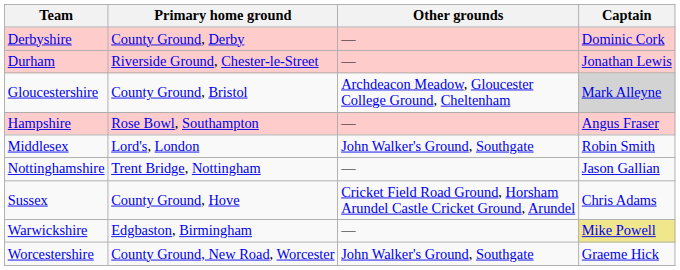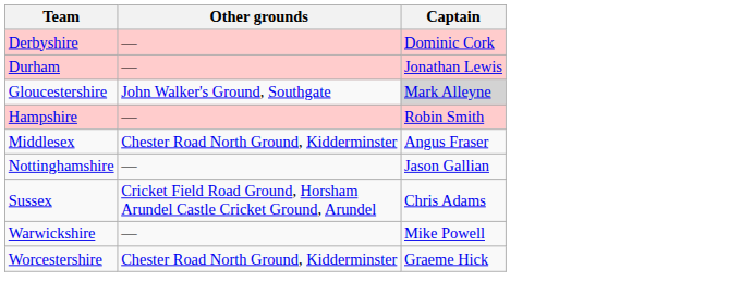 <table class="wikitable sortable">
 <tr>
 <th>Team</th>
-<th>Primary home ground</th>
 <th>Other grounds</th>
 <th>Captain</th>
 </tr>
 <tr style="background-color:#ffcccc">
 <td><a href='#'>Derbyshire</a></td>
-<td><a href='#'>County Ground</a>, <a href='#'>Derby</a></td>
 <td>—</td>
 <td> <a href='#'>Dominic Cork</a></td>
 </tr>
 <tr style="background-color:#ffcccc">
 <td><a href='#'>Durham</a></td>
-<td><a href='#'>Riverside Ground</a>, <a href='#'>Chester-le-Street</a></td>
 <td>—</td>
 <td> <a href='#'>Jonathan Lewis</a></td>
 </tr>
 <tr>
 <td><a href='#'>Gloucestershire</a></td>
-<td><a href='#'>County Ground</a>, <a href='#'>Bristol</a></td>
-<td><a href='#'>Archdeacon Meadow</a>, <a href='#'>Gloucester</a><br><a href='#'>College Ground</a>, <a href='#'>Cheltenham</a></td>
+<td><a href='#'>John Walker's Ground</a>, <a href='#'>Southgate</a></td>
 <td style="background: lightgrey;"> <a href='#'>Mark Alleyne</a></td>
 </tr>
 <tr style="background-color:#ffcccc">
 <td><a href='#'>Hampshire</a></td>
-<td><a href='#'>Rose Bowl</a>, <a href='#'>Southampton</a></td>
 <td>—</td>
+<td> <a href='#'>Robin Smith</a></td>
+</tr>
+<tr>
+<td><a href='#'>Middlesex</a></td>
+<td><a href='#'>Chester Road North Ground</a>, <a href='#'>Kidderminster</a></td>
 <td> <a href='#'>Angus Fraser</a></td>
 </tr>
 <tr>
-<td><a href='#'>Middlesex</a></td>
-<td><a href='#'>Lord's</a>, <a href='#'>London</a></td>
-<td><a href='#'>John Walker's Ground</a>, <a href='#'>Southgate</a></td>
-<td> <a href='#'>Robin Smith</a></td>
-</tr>
-<tr>
 <td><a href='#'>Nottinghamshire</a></td>
-<td><a href='#'>Trent Bridge</a>, <a href='#'>Nottingham</a></td>
 <td>—</td>
 <td> <a href='#'>Jason Gallian</a></td>
 </tr>
 <tr>
 <td><a href='#'>Sussex</a></td>
-<td><a href='#'>County Ground</a>, <a href='#'>Hove</a></td>
 <td><a href='#'>Cricket Field Road Ground</a>, <a href='#'>Horsham</a><br><a href='#'>Arundel Castle Cricket Ground</a>, <a href='#'>Arundel</a></td>
 <td> <a href='#'>Chris Adams</a></td>
 </tr>
 <tr>
 <td><a href='#'>Warwickshire</a></td>
-<td><a href='#'>Edgbaston</a>, <a href='#'>Birmingham</a></td>
 <td>—</td>
-<td style="background: khaki;"> <a href='#'>Mike Powell</a></td>
+<td> <a href='#'>Mike Powell</a></td>
 </tr>
 <tr>
 <td><a href='#'>Worcestershire</a></td>
-<td><a href='#'>County Ground, New Road</a>, <a href='#'>Worcester</a></td>
-<td><a href='#'>John Walker's Ground</a>, <a href='#'>Southgate</a></td>
+<td><a href='#'>Chester Road North Ground</a>, <a href='#'>Kidderminster</a></td>
 <td> <a href='#'>Graeme Hick</a></td>
 </tr>
 </table>
